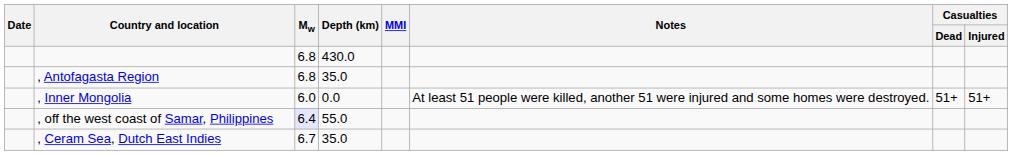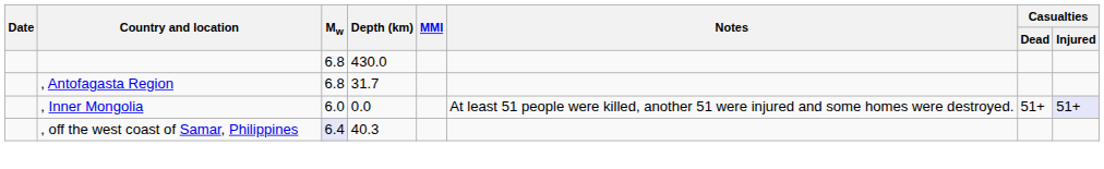 <table class="wikitable sortable sort-under" style="border:1px black; margin-left:1em;">
 <tr>
 <th rowspan="2"><small>Date</small></th>
 <th rowspan="2" style="width: 310px"><small>Country and location</small></th>
 <th rowspan="2"><small>M<sub>w</sub></small></th>
 <th rowspan="2"><small>Depth (km)</small></th>
 <th rowspan="2"><small><a href='#'>MMI</a></small></th>
 <th rowspan="2" class="unsortable"><small>Notes</small></th>
 <th colspan="2"><small>Casualties</small></th>
 </tr>
 <tr>
 <th><small>Dead</small></th>
 <th><small>Injured</small></th>
 </tr>
 <tr>
 <td></td>
 <td></td>
 <td>6.8</td>
 <td>430.0</td>
 <td></td>
 <td></td>
 <td></td>
 <td></td>
 </tr>
 <tr>
 <td></td>
 <td>, <a href='#'>Antofagasta Region</a></td>
 <td>6.8</td>
-<td>35.0</td>
+<td>31.7</td>
 <td></td>
 <td></td>
 <td></td>
 <td></td>
 </tr>
 <tr>
 <td></td>
 <td>, <a href='#'>Inner Mongolia</a></td>
 <td>6.0</td>
 <td>0.0</td>
 <td></td>
 <td>At least 51 people were killed, another 51 were injured and some homes were destroyed.</td>
 <td>51+</td>
-<td>51+</td>
+<td style="background: lavender;">51+</td>
 </tr>
 <tr>
 <td></td>
 <td>, off the west coast of <a href='#'>Samar</a>, <a href='#'>Philippines</a></td>
 <td style="background: lavender;">6.4</td>
-<td>55.0</td>
-<td></td>
-<td></td>
-<td></td>
-<td></td>
-</tr>
-<tr>
-<td></td>
-<td>, <a href='#'>Ceram Sea</a>, <a href='#'>Dutch East Indies</a></td>
-<td>6.7</td>
-<td>35.0</td>
+<td>40.3</td>
 <td></td>
 <td></td>
 <td></td>
 <td></td>
 </tr>
 </table>
